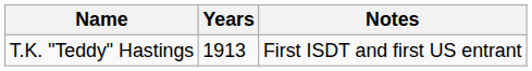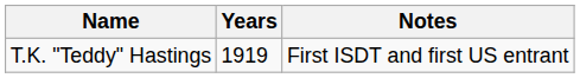 <table class="wikitable">
 <tr>
 <th>Name</th>
 <th>Years</th>
 <th>Notes</th>
 </tr>
 <tr>
 <td>T.K. "Teddy" Hastings</td>
-<td>1913</td>
+<td>1919</td>
 <td>First ISDT and first US entrant</td>
 </tr>
 </table>
